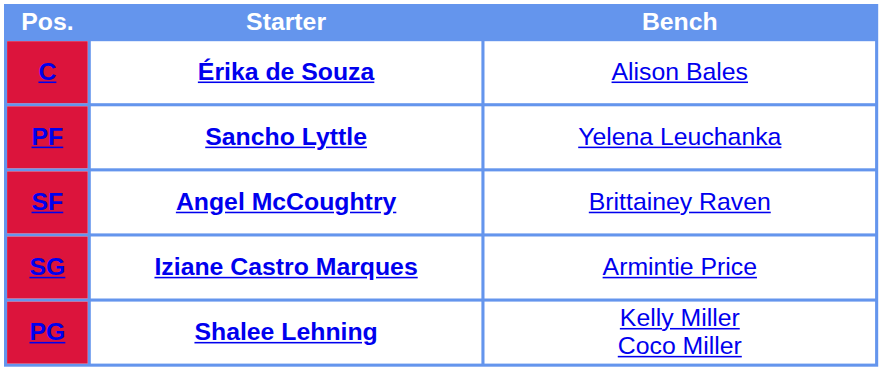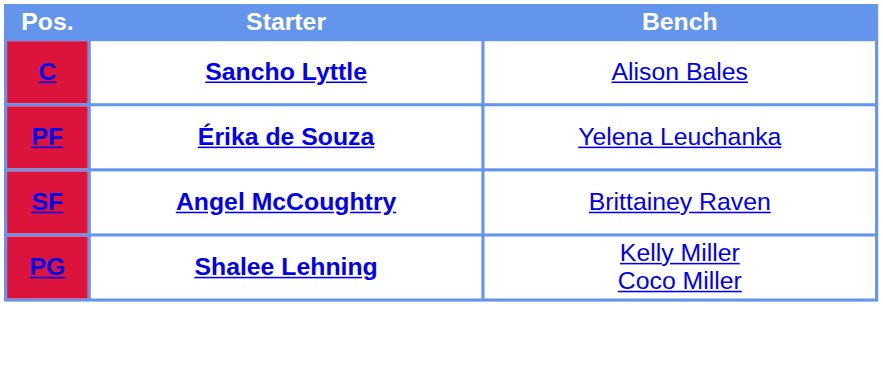 <table style="text-align: center; background:#6495ED; color:white">
 <tr>
 <th width="50">Pos.</th>
 <th width="250">Starter</th>
 <th width="250">Bench</th>
 </tr>
 <tr style="height:40px; background:white; color:#FFCC00">
 <th style="background:#dc143c"><a href='#'><span>C</span></a></th>
-<td><strong><a href='#'>Érika de Souza</a></strong></td>
+<td><strong><a href='#'>Sancho Lyttle</a></strong></td>
 <td><a href='#'>Alison Bales</a></td>
 </tr>
 <tr style="height:40px; background:white; color:#FFCC00">
 <th style="background:#dc143c"><a href='#'><span>PF</span></a></th>
-<td><strong><a href='#'>Sancho Lyttle</a></strong></td>
+<td><strong><a href='#'>Érika de Souza</a></strong></td>
 <td><a href='#'>Yelena Leuchanka</a></td>
 </tr>
 <tr style="height:40px; background:white; color:#FFCC00">
 <th style="background:#dc143c"><a href='#'><span>SF</span></a></th>
 <td><strong><a href='#'>Angel McCoughtry</a></strong></td>
 <td><a href='#'>Brittainey Raven</a></td>
 </tr>
-<tr style="height:40px; background:white; color:#092C57">
-<th style="background:#dc143c"><a href='#'><span>SG</span></a></th>
-<td><strong><a href='#'>Iziane Castro Marques</a></strong></td>
-<td><a href='#'>Armintie Price</a></td>
-</tr>
 <tr style="height:40px; background:white; color:#FFCC00">
 <th style="background:#dc143c"><a href='#'><span>PG</span></a></th>
 <td><strong><a href='#'>Shalee Lehning</a></strong></td>
 <td><a href='#'>Kelly Miller</a><br><a href='#'>Coco Miller</a></td>
 </tr>
 </table>
